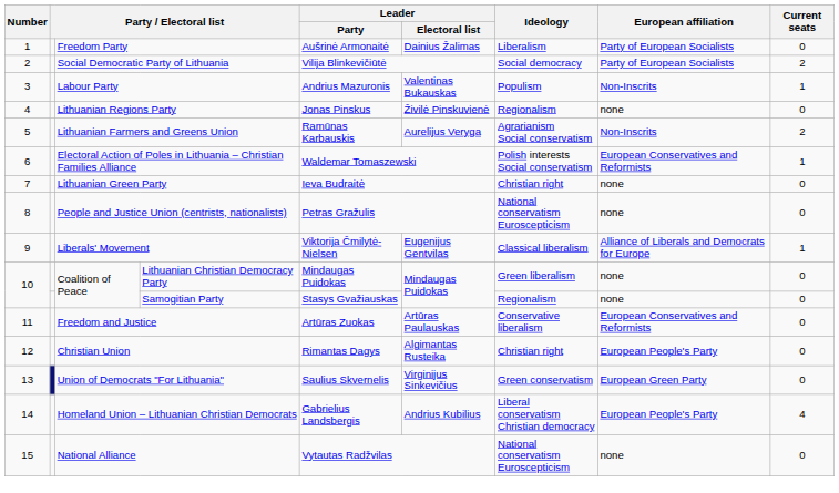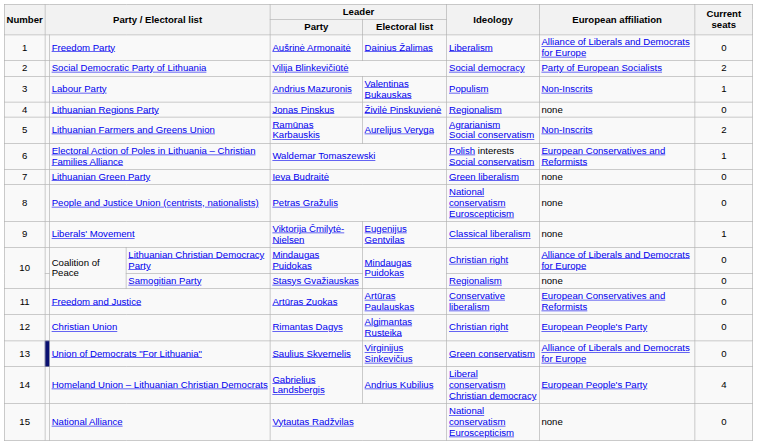 <table class="wikitable sortable">
 <tr>
 <th rowspan=2>Number</th>
 <th rowspan=2 colspan=3>Party / Electoral list</th>
 <th colspan=2>Leader</th>
 <th rowspan=2>Ideology</th>
 <th rowspan=2>European affiliation</th>
 <th rowspan=2>Current seats</th>
 </tr>
 <tr>
 <th>Party</th>
 <th>Electoral list</th>
 </tr>
 <tr>
 <td style="text-align:center">1</td>
 <td bgcolor=></td>
 <td colspan=2><a href='#'>Freedom Party</a><br></td>
 <td><a href='#'>Aušrinė Armonaitė</a></td>
 <td><a href='#'>Dainius Žalimas</a></td>
 <td><a href='#'>Liberalism</a></td>
-<td><a href='#'>Party of European Socialists</a></td>
+<td><a href='#'>Alliance of Liberals and Democrats for Europe</a></td>
 <td style="text-align:center">0</td>
 </tr>
 <tr>
 <td style="text-align:center">2</td>
 <td bgcolor=></td>
 <td colspan=2><a href='#'>Social Democratic Party of Lithuania</a><br></td>
 <td colspan=2><a href='#'>Vilija Blinkevičiūtė</a></td>
 <td><a href='#'>Social democracy</a></td>
 <td><a href='#'>Party of European Socialists</a></td>
 <td style="text-align:center">2</td>
 </tr>
 <tr>
 <td style="text-align:center">3</td>
 <td bgcolor=></td>
 <td colspan=2><a href='#'>Labour Party</a><br></td>
 <td><a href='#'>Andrius Mazuronis</a></td>
 <td><a href='#'>Valentinas Bukauskas</a></td>
 <td><a href='#'>Populism</a></td>
 <td><a href='#'>Non-Inscrits</a></td>
 <td style="text-align:center">1</td>
 </tr>
 <tr>
 <td style="text-align:center">4</td>
 <td bgcolor=></td>
 <td colspan=2><a href='#'>Lithuanian Regions Party</a><br></td>
 <td><a href='#'>Jonas Pinskus</a></td>
 <td><a href='#'>Živilė Pinskuvienė</a></td>
 <td><a href='#'>Regionalism</a></td>
 <td>none</td>
 <td style="text-align:center">0</td>
 </tr>
 <tr>
 <td style="text-align:center">5</td>
 <td bgcolor=></td>
 <td colspan=2><a href='#'>Lithuanian Farmers and Greens Union</a><br></td>
 <td><a href='#'>Ramūnas Karbauskis</a></td>
 <td><a href='#'>Aurelijus Veryga</a></td>
 <td><a href='#'>Agrarianism</a><br><a href='#'>Social conservatism</a></td>
 <td><a href='#'>Non-Inscrits</a></td>
 <td style="text-align:center">2</td>
 </tr>
 <tr>
 <td style="text-align:center">6</td>
 <td bgcolor=></td>
 <td colspan=2><a href='#'>Electoral Action of Poles in Lithuania – Christian Families Alliance</a><br></td>
 <td colspan=2><a href='#'>Waldemar Tomaszewski</a></td>
 <td><a href='#'>Polish</a> interests<br><a href='#'>Social conservatism</a></td>
 <td><a href='#'>European Conservatives and Reformists</a></td>
 <td style="text-align:center">1</td>
 </tr>
 <tr>
 <td style="text-align:center">7</td>
 <td bgcolor=></td>
 <td colspan=2><a href='#'>Lithuanian Green Party</a><br></td>
 <td colspan=2><a href='#'>Ieva Budraitė</a></td>
-<td><a href='#'>Christian right</a></td>
+<td><a href='#'>Green liberalism</a></td>
 <td>none</td>
 <td style="text-align:center">0</td>
 </tr>
 <tr>
 <td style="text-align:center">8</td>
 <td bgcolor=></td>
 <td colspan=2><a href='#'>People and Justice Union (centrists, nationalists)</a><br></td>
 <td colspan=2><a href='#'>Petras Gražulis</a></td>
 <td><a href='#'>National conservatism</a><br><a href='#'>Euroscepticism</a></td>
 <td>none</td>
 <td style="text-align:center">0</td>
 </tr>
 <tr>
 <td style="text-align:center">9</td>
 <td bgcolor=></td>
 <td colspan=2><a href='#'>Liberals' Movement</a><br></td>
 <td><a href='#'>Viktorija Čmilytė-Nielsen</a></td>
 <td><a href='#'>Eugenijus Gentvilas</a></td>
 <td><a href='#'>Classical liberalism</a></td>
-<td><a href='#'>Alliance of Liberals and Democrats for Europe</a></td>
+<td>none</td>
 <td style="text-align:center">1</td>
 </tr>
 <tr>
 <td style="text-align:center" rowspan=2>10</td>
 <td bgcolor=></td>
 <td rowspan=2>Coalition of Peace<br></td>
 <td><a href='#'>Lithuanian Christian Democracy Party</a></td>
 <td><a href='#'>Mindaugas Puidokas</a></td>
 <td rowspan=2><a href='#'>Mindaugas Puidokas</a></td>
-<td><a href='#'>Green liberalism</a></td>
-<td>none</td>
+<td><a href='#'>Christian right</a></td>
+<td><a href='#'>Alliance of Liberals and Democrats for Europe</a></td>
 <td style="text-align:center">0</td>
 </tr>
 <tr>
 <td bgcolor=></td>
 <td><a href='#'>Samogitian Party</a></td>
 <td><a href='#'>Stasys Gvažiauskas</a></td>
 <td><a href='#'>Regionalism</a></td>
 <td>none</td>
 <td style="text-align:center">0</td>
 </tr>
 <tr>
 <td style="text-align:center">11</td>
 <td bgcolor=></td>
 <td colspan=2><a href='#'>Freedom and Justice</a><br></td>
 <td><a href='#'>Artūras Zuokas</a></td>
 <td><a href='#'>Artūras Paulauskas</a></td>
 <td><a href='#'>Conservative liberalism</a></td>
 <td><a href='#'>European Conservatives and Reformists</a></td>
 <td style="text-align:center">0</td>
 </tr>
 <tr>
 <td style="text-align:center">12</td>
 <td bgcolor=></td>
 <td colspan=2><a href='#'>Christian Union</a><br></td>
 <td><a href='#'>Rimantas Dagys</a></td>
 <td><a href='#'>Algimantas Rusteika</a></td>
 <td><a href='#'>Christian right</a></td>
 <td><a href='#'>European People's Party</a></td>
 <td style="text-align:center">0</td>
 </tr>
 <tr>
 <td style="text-align:center">13</td>
 <td bgcolor=#0A1172></td>
 <td colspan=2><a href='#'>Union of Democrats "For Lithuania"</a><br></td>
 <td><a href='#'>Saulius Skvernelis</a></td>
 <td><a href='#'>Virginijus Sinkevičius</a></td>
 <td><a href='#'>Green conservatism</a></td>
-<td><a href='#'>European Green Party</a></td>
+<td><a href='#'>Alliance of Liberals and Democrats for Europe</a></td>
 <td style="text-align:center">0</td>
 </tr>
 <tr>
 <td style="text-align:center">14</td>
 <td bgcolor=></td>
 <td colspan=2><a href='#'>Homeland Union – Lithuanian Christian Democrats</a><br></td>
 <td><a href='#'>Gabrielius Landsbergis</a></td>
 <td><a href='#'>Andrius Kubilius</a></td>
 <td><a href='#'>Liberal conservatism</a><br><a href='#'>Christian democracy</a></td>
 <td><a href='#'>European People's Party</a></td>
 <td style="text-align:center">4</td>
 </tr>
 <tr>
 <td style="text-align:center">15</td>
 <td bgcolor=></td>
 <td colspan=2><a href='#'>National Alliance</a><br></td>
 <td colspan=2><a href='#'>Vytautas Radžvilas</a></td>
 <td><a href='#'>National conservatism</a><br><a href='#'>Euroscepticism</a></td>
 <td>none</td>
 <td style="text-align:center">0</td>
 </tr>
 </table>
